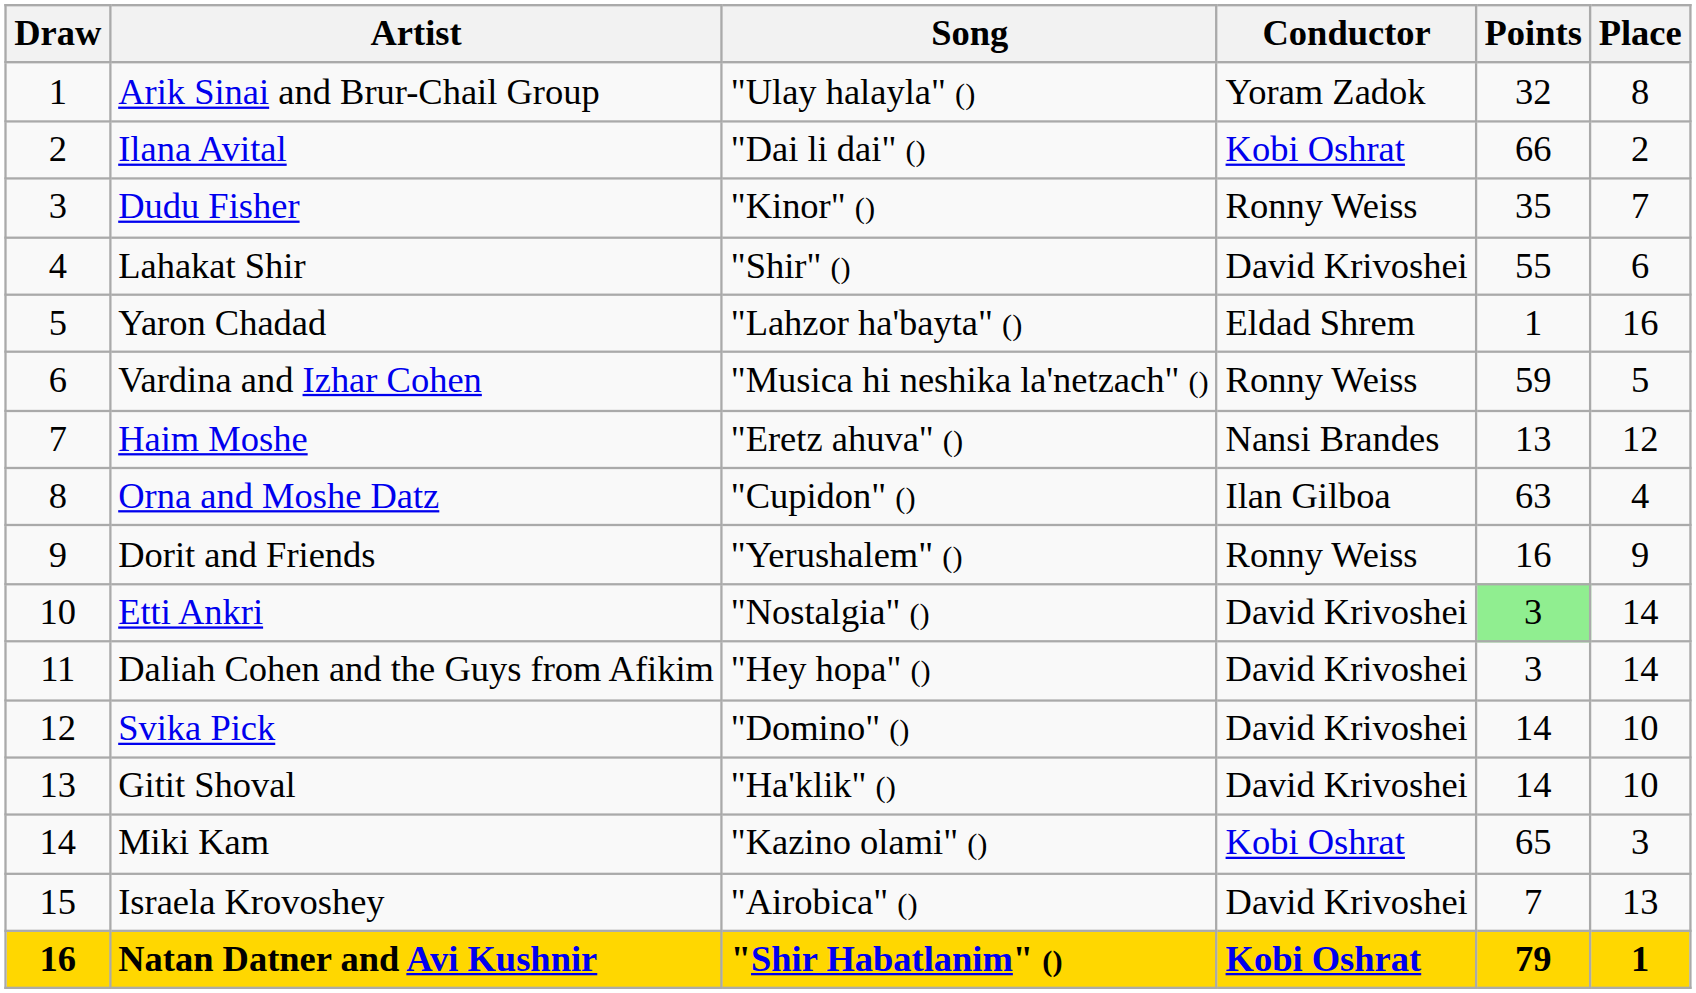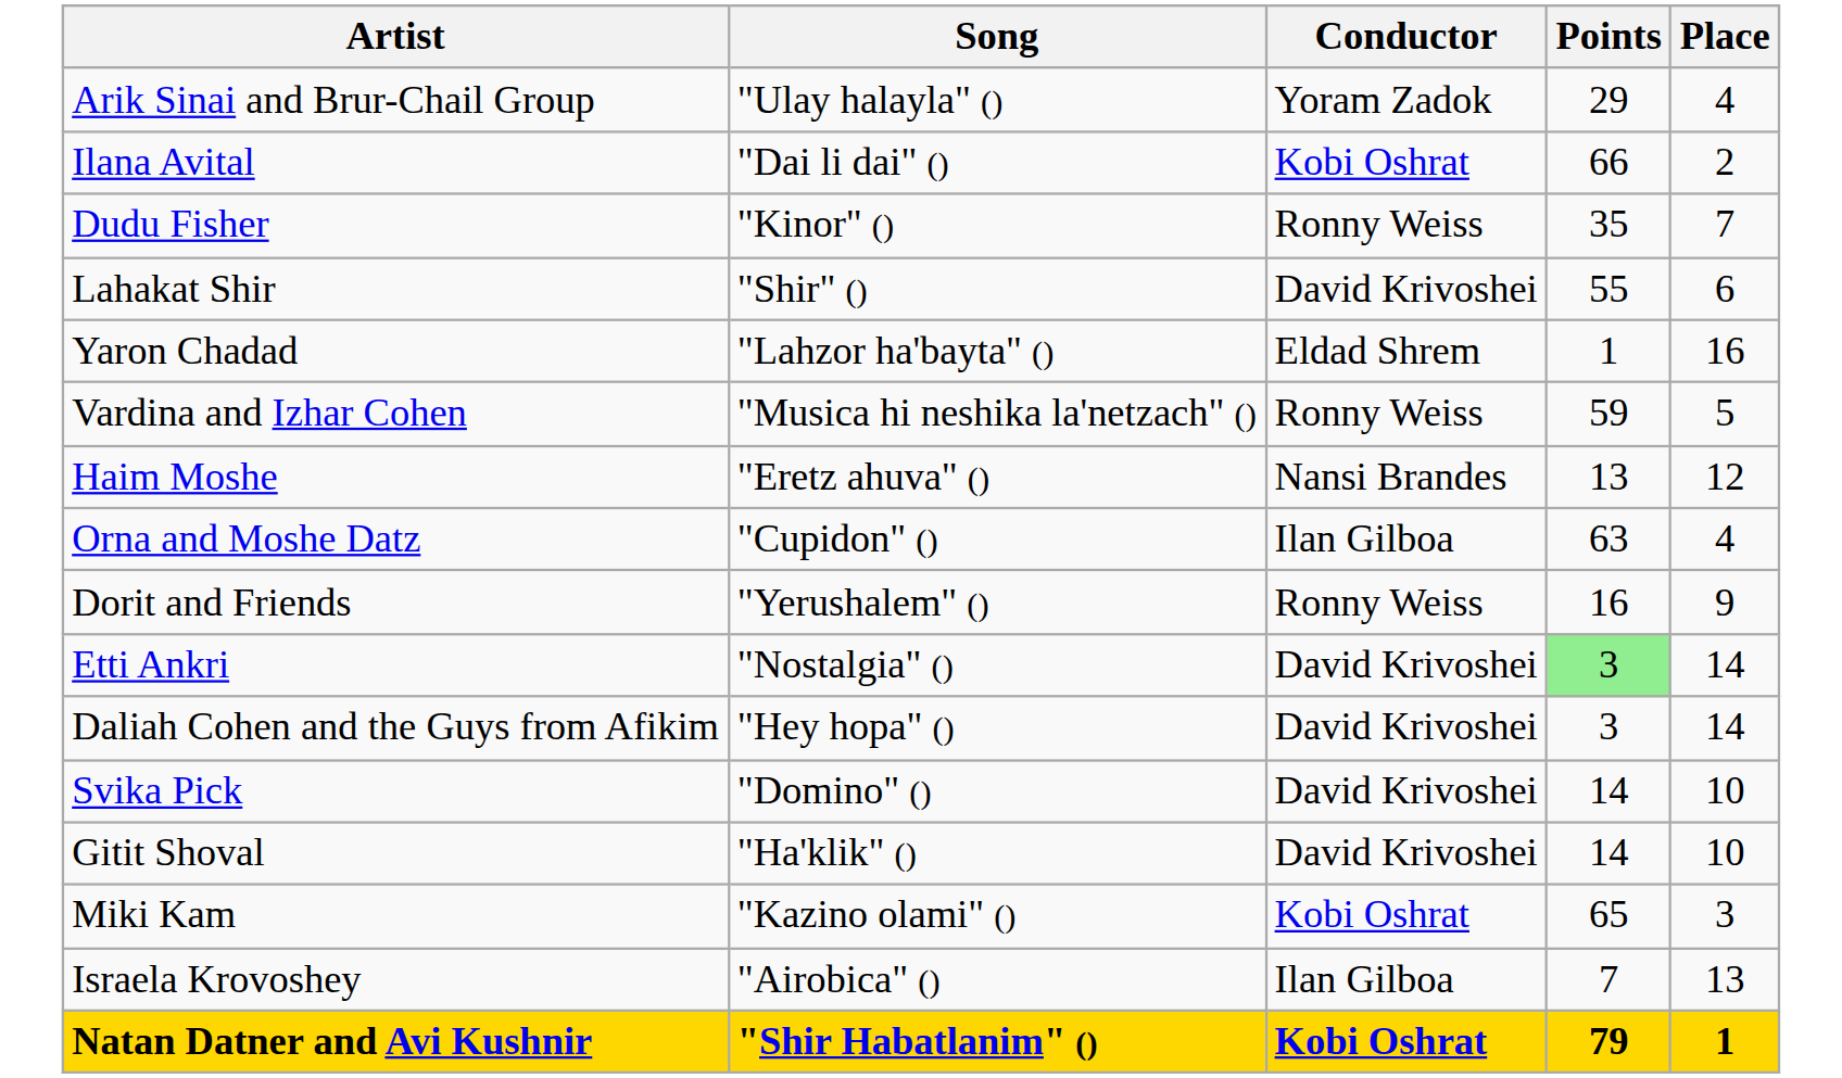 <table class="sortable wikitable" style="margin: 1em auto 1em auto; text-align:center">
 <tr bgcolor="#CCCCCC">
-<th>Draw</th>
 <th>Artist</th>
 <th>Song</th>
 <th>Conductor</th>
 <th>Points</th>
 <th>Place</th>
 </tr>
 <tr>
-<td>1</td>
 <td align="left"><a href='#'>Arik Sinai</a> and Brur-Chail Group</td>
 <td align="left">"Ulay halayla" <small>()</small></td>
 <td align="left">Yoram Zadok</td>
-<td>32</td>
-<td>8</td>
+<td>29</td>
+<td>4</td>
 </tr>
 <tr>
-<td>2</td>
 <td align="left"><a href='#'>Ilana Avital</a></td>
 <td align="left">"Dai li dai" <small>()</small></td>
 <td align="left"><a href='#'>Kobi Oshrat</a></td>
 <td>66</td>
 <td>2</td>
 </tr>
 <tr>
-<td>3</td>
 <td align="left"><a href='#'>Dudu Fisher</a></td>
 <td align="left">"Kinor" <small>()</small></td>
 <td align="left">Ronny Weiss</td>
 <td>35</td>
 <td>7</td>
 </tr>
 <tr>
-<td>4</td>
 <td align="left">Lahakat Shir</td>
 <td align="left">"Shir" <small>()</small></td>
 <td align="left">David Krivoshei</td>
 <td>55</td>
 <td>6</td>
 </tr>
 <tr>
-<td>5</td>
 <td align="left">Yaron Chadad</td>
 <td align="left">"Lahzor ha'bayta" <small>()</small></td>
 <td align="left">Eldad Shrem</td>
 <td>1</td>
 <td>16</td>
 </tr>
 <tr>
-<td>6</td>
 <td align="left">Vardina and <a href='#'>Izhar Cohen</a></td>
 <td align="left">"Musica hi neshika la'netzach" <small>()</small></td>
 <td align="left">Ronny Weiss</td>
 <td>59</td>
 <td>5</td>
 </tr>
 <tr>
-<td>7</td>
 <td align="left"><a href='#'>Haim Moshe</a></td>
 <td align="left">"Eretz ahuva" <small>()</small></td>
 <td align="left">Nansi Brandes</td>
 <td>13</td>
 <td>12</td>
 </tr>
 <tr>
-<td>8</td>
 <td align="left"><a href='#'>Orna and Moshe Datz</a></td>
 <td align="left">"Cupidon" <small>()</small></td>
 <td align="left">Ilan Gilboa</td>
 <td>63</td>
 <td>4</td>
 </tr>
 <tr>
-<td>9</td>
 <td align="left">Dorit and Friends</td>
 <td align="left">"Yerushalem" <small>()</small></td>
 <td align="left">Ronny Weiss</td>
 <td>16</td>
 <td>9</td>
 </tr>
 <tr>
-<td>10</td>
 <td align="left"><a href='#'>Etti Ankri</a></td>
 <td align="left">"Nostalgia" <small>()</small></td>
 <td align="left">David Krivoshei</td>
 <td style="background: lightgreen;">3</td>
 <td>14</td>
 </tr>
 <tr>
-<td>11</td>
 <td align="left">Daliah Cohen and the Guys from Afikim</td>
 <td align="left">"Hey hopa" <small>()</small></td>
 <td align="left">David Krivoshei</td>
 <td>3</td>
 <td>14</td>
 </tr>
 <tr>
-<td>12</td>
 <td align="left"><a href='#'>Svika Pick</a></td>
 <td align="left">"Domino" <small>()</small></td>
 <td align="left">David Krivoshei</td>
 <td>14</td>
 <td>10</td>
 </tr>
 <tr>
-<td>13</td>
 <td align="left">Gitit Shoval</td>
 <td align="left">"Ha'klik" <small>()</small></td>
 <td align="left">David Krivoshei</td>
 <td>14</td>
 <td>10</td>
 </tr>
 <tr>
-<td>14</td>
 <td align="left">Miki Kam</td>
 <td align="left">"Kazino olami" <small>()</small></td>
 <td align="left"><a href='#'>Kobi Oshrat</a></td>
 <td>65</td>
 <td>3</td>
 </tr>
 <tr>
-<td>15</td>
 <td align="left">Israela Krovoshey</td>
 <td align="left">"Airobica" <small>()</small></td>
-<td align="left">David Krivoshei</td>
+<td align="left">Ilan Gilboa</td>
 <td>7</td>
 <td>13</td>
 </tr>
 <tr style="font-weight:bold; background:gold;">
-<td>16</td>
 <td align="left">Natan Datner and <a href='#'>Avi Kushnir</a></td>
 <td align="left">"<a href='#'>Shir Habatlanim</a>" <small>()</small></td>
 <td align="left"><a href='#'>Kobi Oshrat</a></td>
 <td>79</td>
 <td>1</td>
 </tr>
 </table>
